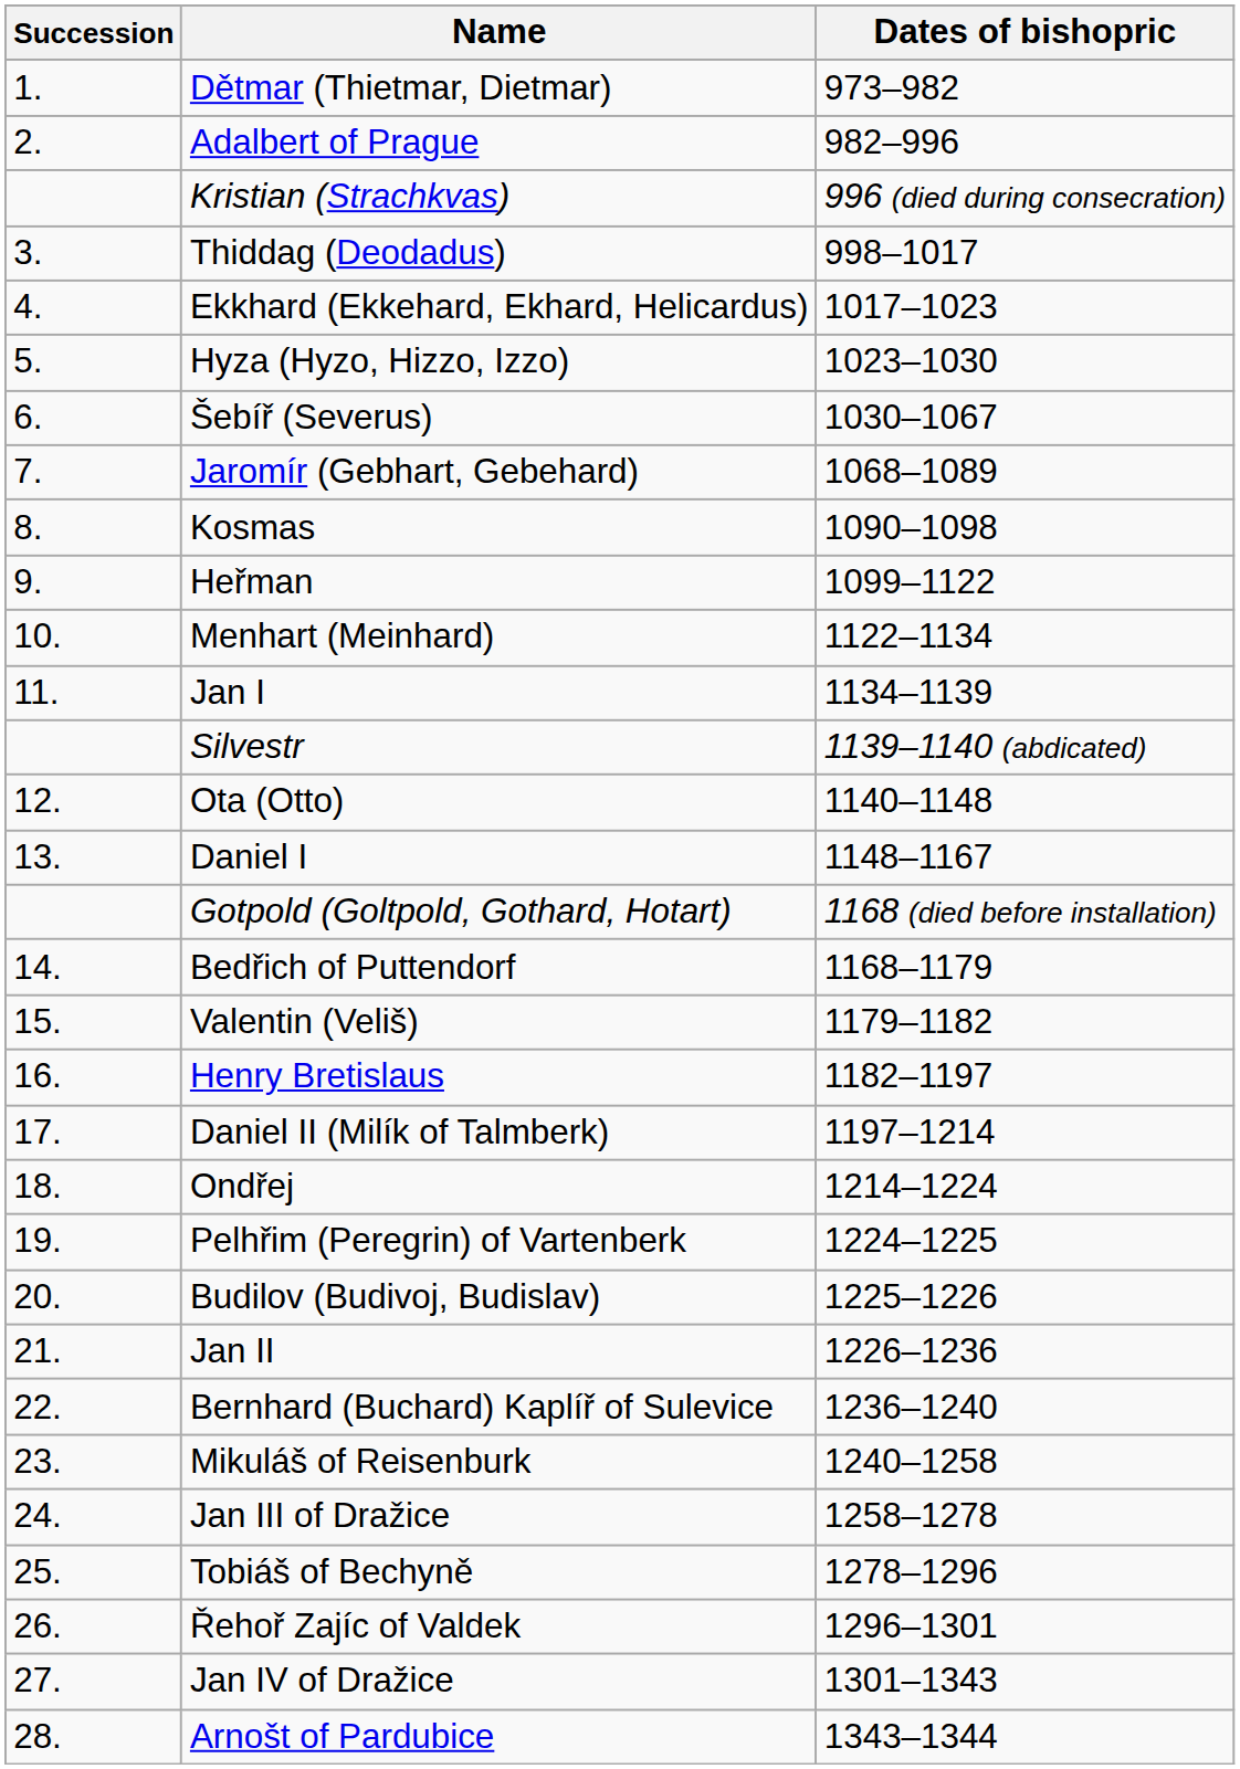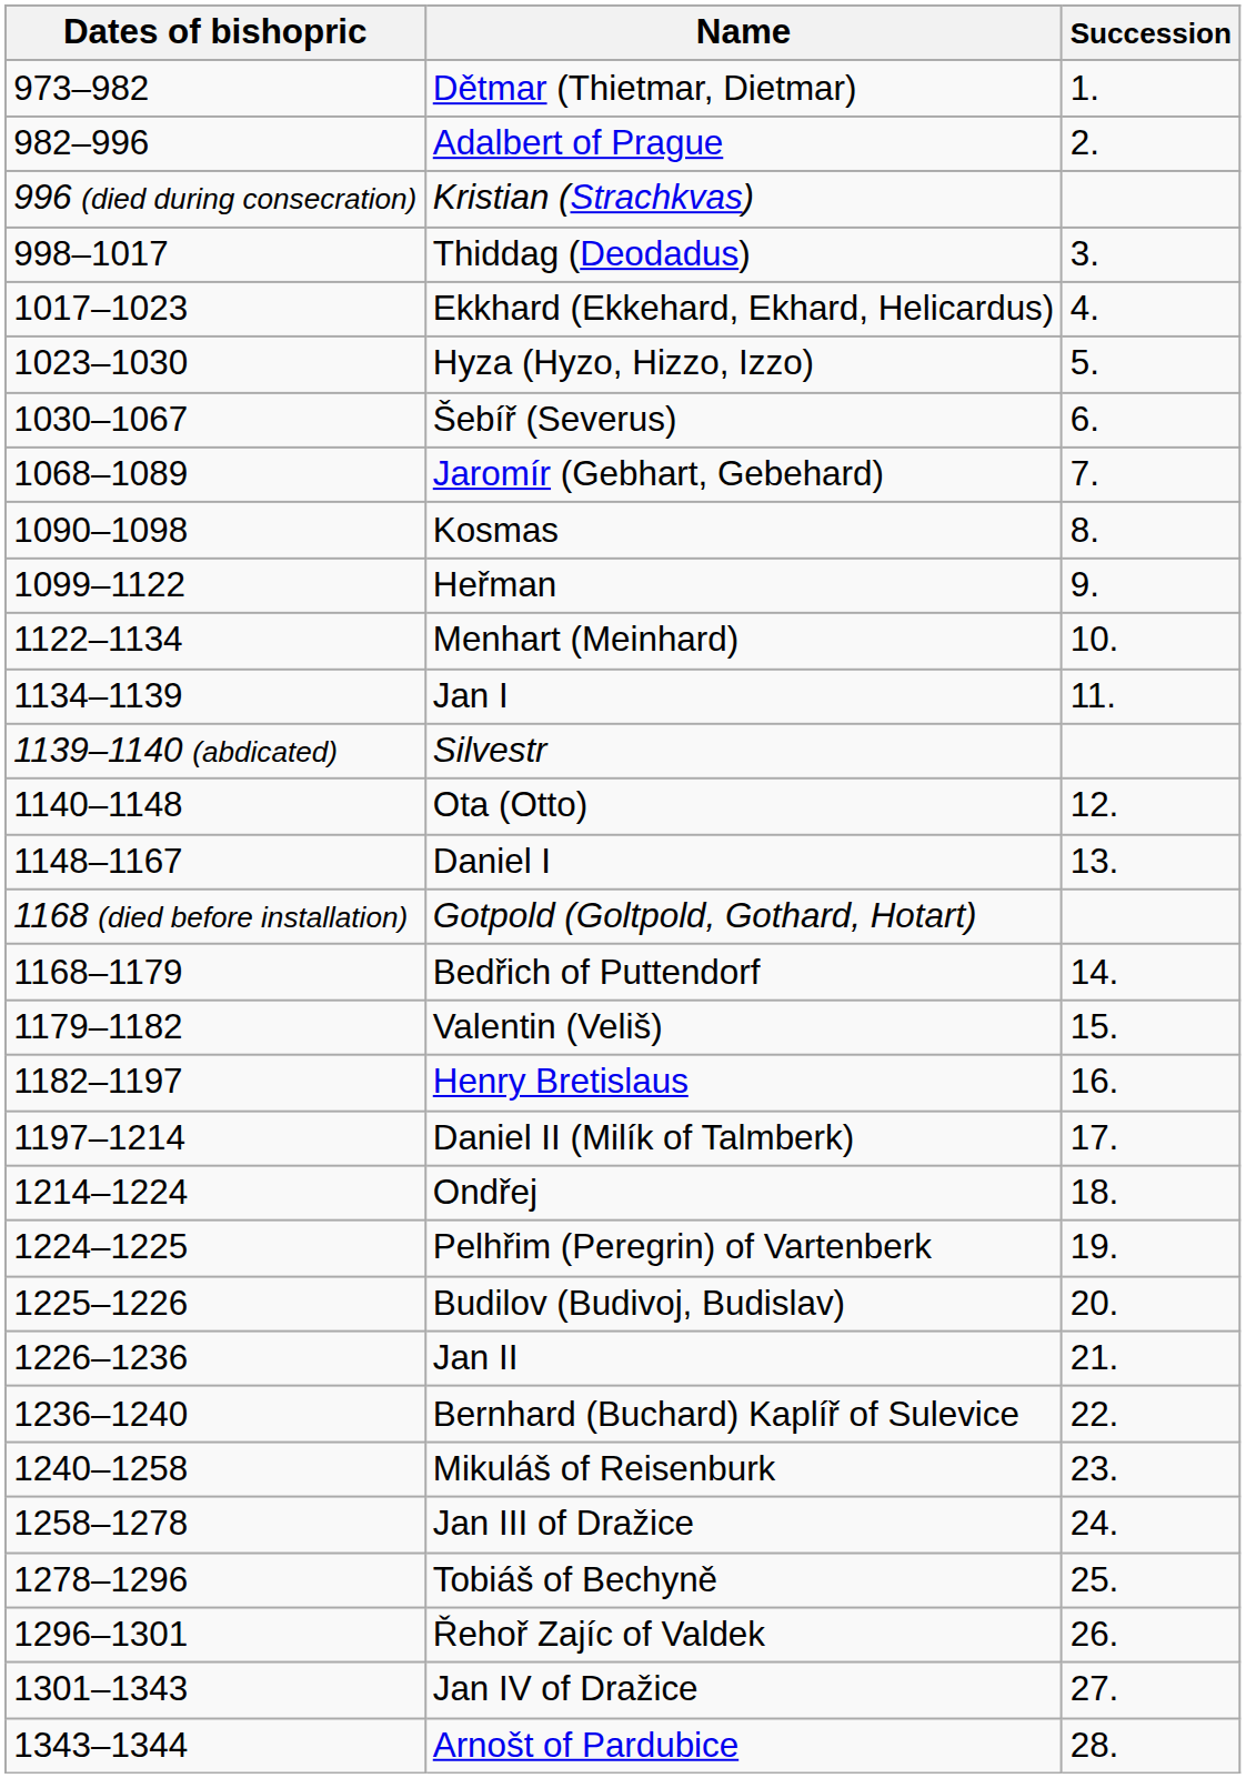 <table class="wikitable">
 <tr>
+<th>Dates of bishopric</th>
+<th>Name</th>
 <th><small>Succession</small></th>
-<th>Name</th>
-<th>Dates of bishopric</th>
 </tr>
 <tr>
+<td>973–982</td>
+<td><a href='#'>Dětmar</a> (Thietmar, Dietmar)</td>
 <td>1.</td>
-<td><a href='#'>Dětmar</a> (Thietmar, Dietmar)</td>
-<td>973–982</td>
 </tr>
 <tr>
+<td>982–996</td>
+<td><a href='#'>Adalbert of Prague</a></td>
 <td>2.</td>
-<td><a href='#'>Adalbert of Prague</a></td>
-<td>982–996</td>
 </tr>
 <tr style="font-style:italic;">
+<td>996 <small>(died during consecration)</small></td>
+<td>Kristian (<a href='#'>Strachkvas</a>)</td>
 <td></td>
-<td>Kristian (<a href='#'>Strachkvas</a>)</td>
-<td>996 <small>(died during consecration)</small></td>
 </tr>
 <tr>
+<td>998–1017</td>
+<td>Thiddag (<a href='#'>Deodadus</a>)</td>
 <td>3.</td>
-<td>Thiddag (<a href='#'>Deodadus</a>)</td>
-<td>998–1017</td>
 </tr>
 <tr>
+<td>1017–1023</td>
+<td>Ekkhard (Ekkehard, Ekhard, Helicardus)</td>
 <td>4.</td>
-<td>Ekkhard (Ekkehard, Ekhard, Helicardus)</td>
-<td>1017–1023</td>
 </tr>
 <tr>
+<td>1023–1030</td>
+<td>Hyza (Hyzo, Hizzo, Izzo)</td>
 <td>5.</td>
-<td>Hyza (Hyzo, Hizzo, Izzo)</td>
-<td>1023–1030</td>
 </tr>
 <tr>
+<td>1030–1067</td>
+<td>Šebíř (Severus)</td>
 <td>6.</td>
-<td>Šebíř (Severus)</td>
-<td>1030–1067</td>
 </tr>
 <tr>
+<td>1068–1089</td>
+<td><a href='#'>Jaromír</a> (Gebhart, Gebehard)</td>
 <td>7.</td>
-<td><a href='#'>Jaromír</a> (Gebhart, Gebehard)</td>
-<td>1068–1089</td>
 </tr>
 <tr>
+<td>1090–1098</td>
+<td>Kosmas</td>
 <td>8.</td>
-<td>Kosmas</td>
-<td>1090–1098</td>
 </tr>
 <tr>
+<td>1099–1122</td>
+<td>Heřman</td>
 <td>9.</td>
-<td>Heřman</td>
-<td>1099–1122</td>
 </tr>
 <tr>
+<td>1122–1134</td>
+<td>Menhart (Meinhard)</td>
 <td>10.</td>
-<td>Menhart (Meinhard)</td>
-<td>1122–1134</td>
 </tr>
 <tr>
+<td>1134–1139</td>
+<td>Jan I</td>
 <td>11.</td>
-<td>Jan I</td>
-<td>1134–1139</td>
 </tr>
 <tr style="font-style:italic;">
+<td>1139–1140 <small>(abdicated)</small></td>
+<td>Silvestr</td>
 <td></td>
-<td>Silvestr</td>
-<td>1139–1140 <small>(abdicated)</small></td>
 </tr>
 <tr>
+<td>1140–1148</td>
+<td>Ota (Otto)</td>
 <td>12.</td>
-<td>Ota (Otto)</td>
-<td>1140–1148</td>
 </tr>
 <tr>
+<td>1148–1167</td>
+<td>Daniel I</td>
 <td>13.</td>
-<td>Daniel I</td>
-<td>1148–1167</td>
 </tr>
 <tr style="font-style:italic;">
+<td>1168 <small>(died before installation)</small></td>
+<td>Gotpold (Goltpold, Gothard, Hotart)</td>
 <td></td>
-<td>Gotpold (Goltpold, Gothard, Hotart)</td>
-<td>1168 <small>(died before installation)</small></td>
 </tr>
 <tr>
+<td>1168–1179</td>
+<td>Bedřich of Puttendorf</td>
 <td>14.</td>
-<td>Bedřich of Puttendorf</td>
-<td>1168–1179</td>
 </tr>
 <tr>
+<td>1179–1182</td>
+<td>Valentin (Veliš)</td>
 <td>15.</td>
-<td>Valentin (Veliš)</td>
-<td>1179–1182</td>
 </tr>
 <tr>
+<td>1182–1197</td>
+<td><a href='#'>Henry Bretislaus</a></td>
 <td>16.</td>
-<td><a href='#'>Henry Bretislaus</a></td>
-<td>1182–1197</td>
 </tr>
 <tr>
+<td>1197–1214</td>
+<td>Daniel II (Milík of Talmberk)</td>
 <td>17.</td>
-<td>Daniel II (Milík of Talmberk)</td>
-<td>1197–1214</td>
 </tr>
 <tr>
+<td>1214–1224</td>
+<td>Ondřej</td>
 <td>18.</td>
-<td>Ondřej</td>
-<td>1214–1224</td>
 </tr>
 <tr>
+<td>1224–1225</td>
+<td>Pelhřim (Peregrin) of Vartenberk</td>
 <td>19.</td>
-<td>Pelhřim (Peregrin) of Vartenberk</td>
-<td>1224–1225</td>
 </tr>
 <tr>
+<td>1225–1226</td>
+<td>Budilov (Budivoj, Budislav)</td>
 <td>20.</td>
-<td>Budilov (Budivoj, Budislav)</td>
-<td>1225–1226</td>
 </tr>
 <tr>
+<td>1226–1236</td>
+<td>Jan II</td>
 <td>21.</td>
-<td>Jan II</td>
-<td>1226–1236</td>
 </tr>
 <tr>
+<td>1236–1240</td>
+<td>Bernhard (Buchard) Kaplíř of Sulevice</td>
 <td>22.</td>
-<td>Bernhard (Buchard) Kaplíř of Sulevice</td>
-<td>1236–1240</td>
 </tr>
 <tr>
+<td>1240–1258</td>
+<td>Mikuláš of Reisenburk</td>
 <td>23.</td>
-<td>Mikuláš of Reisenburk</td>
-<td>1240–1258</td>
 </tr>
 <tr>
+<td>1258–1278</td>
+<td>Jan III of Dražice</td>
 <td>24.</td>
-<td>Jan III of Dražice</td>
-<td>1258–1278</td>
 </tr>
 <tr>
+<td>1278–1296</td>
+<td>Tobiáš of Bechyně</td>
 <td>25.</td>
-<td>Tobiáš of Bechyně</td>
-<td>1278–1296</td>
 </tr>
 <tr>
+<td>1296–1301</td>
+<td>Řehoř Zajíc of Valdek</td>
 <td>26.</td>
-<td>Řehoř Zajíc of Valdek</td>
-<td>1296–1301</td>
 </tr>
 <tr>
+<td>1301–1343</td>
+<td>Jan IV of Dražice</td>
 <td>27.</td>
-<td>Jan IV of Dražice</td>
-<td>1301–1343</td>
 </tr>
 <tr>
+<td>1343–1344</td>
+<td><a href='#'>Arnošt of Pardubice</a></td>
 <td>28.</td>
-<td><a href='#'>Arnošt of Pardubice</a></td>
-<td>1343–1344</td>
 </tr>
 </table>
